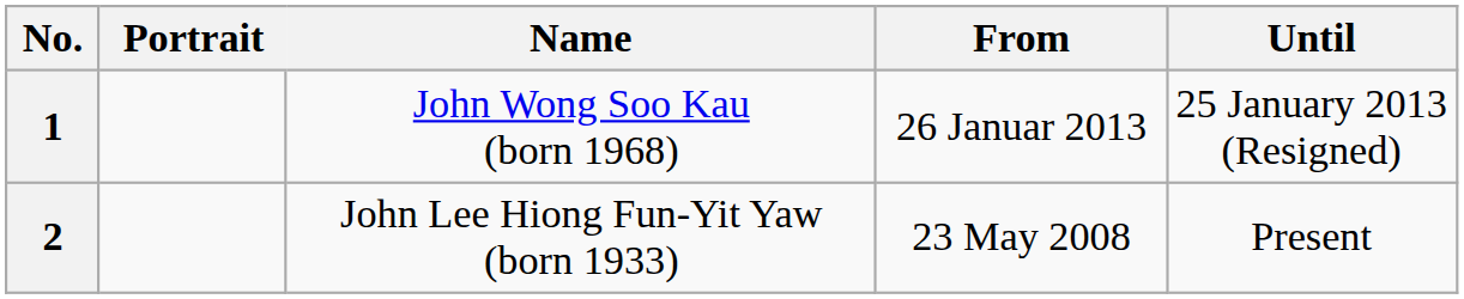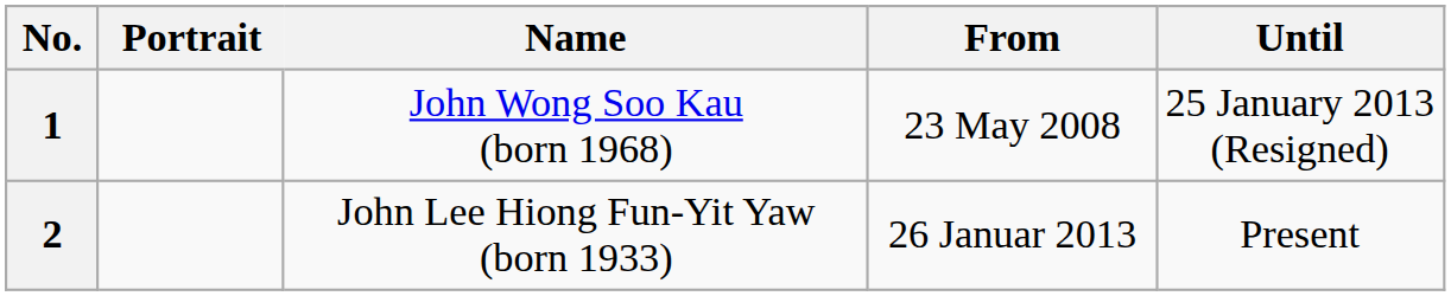 <table class="wikitable" style="text-align:center;">
 <tr>
 <th scope="col">No.</th>
 <th scope="col" style="border-right:none;">Portrait</th>
 <th scope="col" style="border-left:none;">Name</th>
 <th scope="col" style="width:20%;">From</th>
 <th scope="col" style="width:20%;">Until</th>
 </tr>
 <tr>
 <th scope="row">1</th>
 <td></td>
 <td><a href='#'>John Wong Soo Kau</a> <br> (born 1968)</td>
-<td>26 Januar 2013</td>
+<td>23 May 2008</td>
 <td>25 January 2013 <br>(Resigned)</td>
 </tr>
 <tr>
 <th>2</th>
 <td></td>
 <td>John Lee Hiong Fun-Yit Yaw <br> (born 1933)</td>
-<td>23 May 2008</td>
+<td>26 Januar 2013</td>
 <td>Present</td>
 </tr>
 </table>
